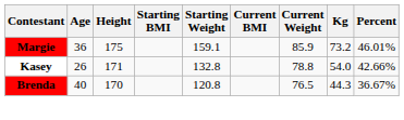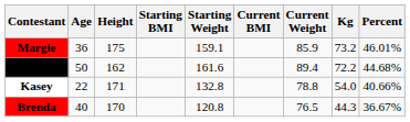 <table class="wikitable sortable" style="text-align:center" align="center" font-size:87%; line-height:16px">
 <tr>
 <th width="50">Contestant</th>
 <th width="25">Age</th>
 <th width="25">Height</th>
 <th width="5">Starting <br>BMI</th>
 <th width="25">Starting <br>Weight</th>
 <th width="5">Current<br>BMI</th>
 <th width="25">Current<br>Weight</th>
 <th width="25">Kg</th>
 <th width="25">Percent</th>
 </tr>
 <tr>
 <td bgcolor="red"><span><strong>Margie</strong></span></td>
 <td>36</td>
 <td>175</td>
 <td></td>
 <td>159.1</td>
 <td></td>
 <td>85.9</td>
 <td>73.2</td>
 <td>46.01%</td>
 </tr>
 <tr>
+<td bgcolor="black"><span><strong>Alex</strong></span></td>
+<td>50</td>
+<td>162</td>
+<td></td>
+<td>161.6</td>
+<td></td>
+<td>89.4</td>
+<td>72.2</td>
+<td>44.68%</td>
+</tr>
+<tr>
 <td bgcolor="white"><strong>Kasey</strong></td>
-<td>26</td>
+<td>22</td>
 <td>171</td>
 <td></td>
 <td>132.8</td>
 <td></td>
 <td>78.8</td>
 <td>54.0</td>
-<td>42.66%</td>
+<td>40.66%</td>
 </tr>
 <tr>
 <td bgcolor="red"><span><strong>Brenda</strong></span></td>
 <td>40</td>
 <td>170</td>
 <td></td>
 <td>120.8</td>
 <td></td>
 <td>76.5</td>
 <td>44.3</td>
 <td>36.67%</td>
 </tr>
 </table>
